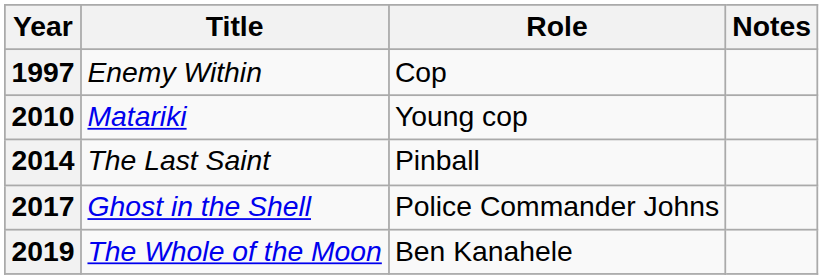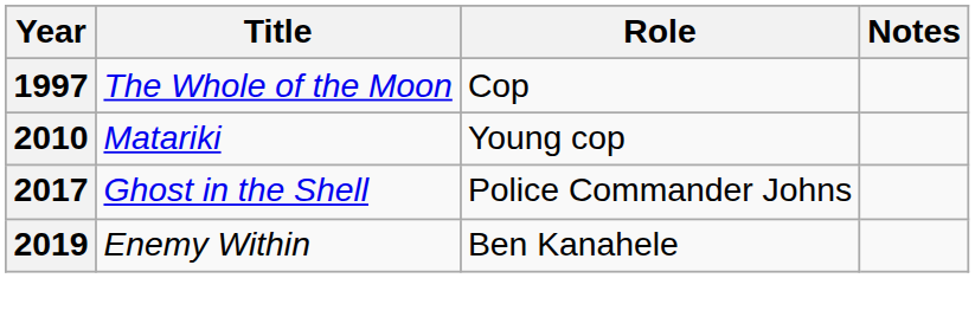 <table class="wikitable plainrowheaders sortable" style="margin-right: 0;">
 <tr>
 <th scope="col">Year</th>
 <th scope="col">Title</th>
 <th scope="col">Role</th>
 <th scope="col" class="unsortable">Notes</th>
 </tr>
 <tr>
 <th scope="row">1997</th>
-<td><em>Enemy Within</em></td>
+<td><em><a href='#'>The Whole of the Moon</a></em></td>
 <td>Cop</td>
 <td></td>
 </tr>
 <tr>
 <th scope="row">2010</th>
 <td><em><a href='#'>Matariki</a></em></td>
 <td>Young cop</td>
 <td></td>
 </tr>
 <tr>
-<th scope="row">2014</th>
-<td><em>The Last Saint</em></td>
-<td>Pinball</td>
-<td></td>
-</tr>
-<tr>
 <th scope="row">2017</th>
 <td><em><a href='#'>Ghost in the Shell</a></em></td>
 <td>Police Commander Johns</td>
 <td></td>
 </tr>
 <tr>
 <th scope="row">2019</th>
-<td><em><a href='#'>The Whole of the Moon</a></em></td>
+<td><em>Enemy Within</em></td>
 <td>Ben Kanahele</td>
 </tr>
 </table>
